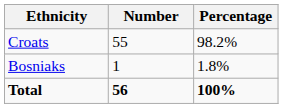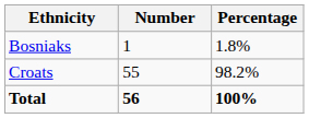 <table class="wikitable">
 <tr>
 <th width="100px">Ethnicity</th>
 <th width="80px">Number</th>
 <th width="80px">Percentage</th>
 </tr>
 <tr>
+<td><a href='#'>Bosniaks</a></td>
+<td>1</td>
+<td>1.8%</td>
+</tr>
+<tr>
 <td><a href='#'>Croats</a></td>
 <td>55</td>
 <td>98.2%</td>
-</tr>
-<tr>
-<td><a href='#'>Bosniaks</a></td>
-<td>1</td>
-<td>1.8%</td>
 </tr>
 <tr>
 <td><strong>Total</strong></td>
 <td><strong>56</strong></td>
 <td><strong>100%</strong></td>
 </tr>
 </table>
